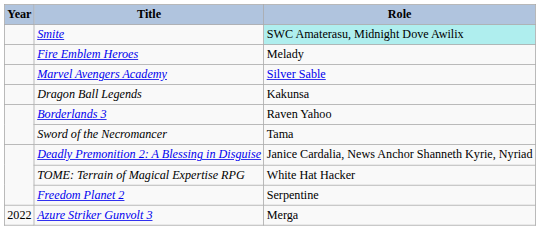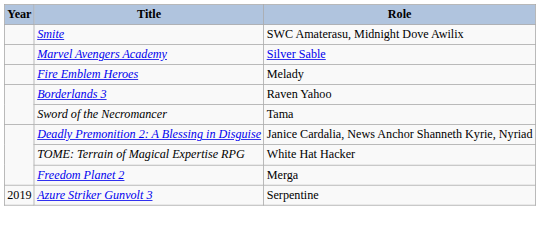 <table class="wikitable sortable plainrowheaders" style="width=95%;  font-size: 95%;">
 <tr>
 <th style="background:#b0c4de;">Year</th>
 <th style="background:#b0c4de;">Title</th>
 <th style="background:#b0c4de;">Role</th>
 </tr>
 <tr>
 <td></td>
 <td><em><a href='#'>Smite</a></em></td>
-<td style="background: paleturquoise;">SWC Amaterasu, Midnight Dove Awilix</td>
-</tr>
-<tr>
-<td></td>
-<td><em><a href='#'>Fire Emblem Heroes</a></em></td>
-<td>Melady</td>
+<td>SWC Amaterasu, Midnight Dove Awilix</td>
 </tr>
 <tr>
 <td></td>
 <td><em><a href='#'>Marvel Avengers Academy</a></em></td>
 <td><a href='#'>Silver Sable</a></td>
 </tr>
 <tr>
 <td></td>
-<td><em>Dragon Ball Legends</em></td>
-<td>Kakunsa</td>
+<td><em><a href='#'>Fire Emblem Heroes</a></em></td>
+<td>Melady</td>
 </tr>
 <tr>
 <td rowspan="2"></td>
 <td><em><a href='#'>Borderlands 3</a></em></td>
 <td>Raven Yahoo</td>
 </tr>
 <tr>
 <td><em>Sword of the Necromancer</em></td>
 <td>Tama</td>
 </tr>
 <tr>
 <td rowspan="3"></td>
 <td><em><a href='#'>Deadly Premonition 2: A Blessing in Disguise</a></em></td>
 <td>Janice Cardalia, News Anchor Shanneth Kyrie, Nyriad</td>
 </tr>
 <tr>
 <td><em>TOME: Terrain of Magical Expertise RPG</em></td>
 <td>White Hat Hacker</td>
 </tr>
 <tr>
 <td><em><a href='#'>Freedom Planet 2</a></em> </td>
+<td>Merga</td>
+</tr>
+<tr>
+<td rowspan="1">2019</td>
+<td><em><a href='#'>Azure Striker Gunvolt 3</a></em></td>
 <td>Serpentine</td>
 </tr>
-<tr>
-<td rowspan="1">2022</td>
-<td><em><a href='#'>Azure Striker Gunvolt 3</a></em></td>
-<td>Merga</td>
-</tr>
 </table>
